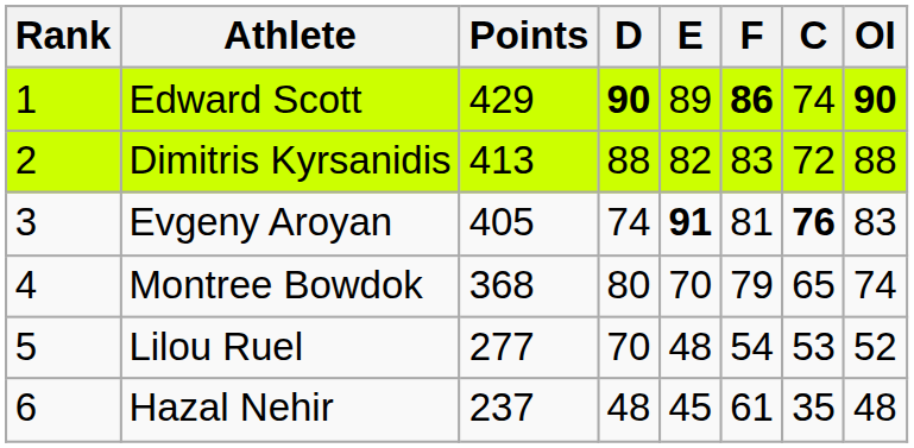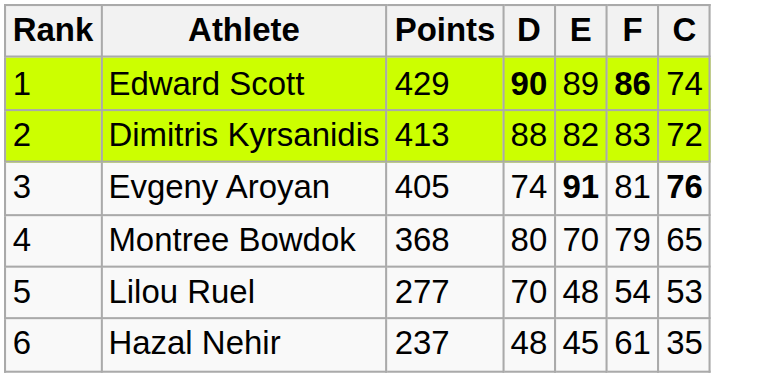 <table class="wikitable">
 <tr>
 <th>Rank</th>
 <th>Athlete</th>
 <th>Points</th>
 <th>D</th>
 <th>E</th>
 <th>F</th>
 <th>C</th>
-<th>OI</th>
 </tr>
 <tr>
 <td style="background:#CCFF00">1</td>
 <td style="background:#CCFF00"> Edward Scott</td>
 <td style="background:#CCFF00">429</td>
 <td style="background:#CCFF00"><strong>90</strong></td>
 <td style="background:#CCFF00">89</td>
 <td style="background:#CCFF00"><strong>86</strong></td>
 <td style="background:#CCFF00">74</td>
-<td style="background:#CCFF00"><strong>90</strong></td>
 </tr>
 <tr>
 <td style="background:#CCFF00">2</td>
 <td style="background:#CCFF00"> Dimitris Kyrsanidis</td>
 <td style="background:#CCFF00">413</td>
 <td style="background:#CCFF00">88</td>
 <td style="background:#CCFF00">82</td>
 <td style="background:#CCFF00">83</td>
 <td style="background:#CCFF00">72</td>
-<td style="background:#CCFF00">88</td>
 </tr>
 <tr>
 <td>3</td>
 <td> Evgeny Aroyan</td>
 <td>405</td>
 <td>74</td>
 <td><strong>91</strong></td>
 <td>81</td>
 <td><strong>76</strong></td>
-<td>83</td>
 </tr>
 <tr>
 <td>4</td>
 <td> Montree Bowdok</td>
 <td>368</td>
 <td>80</td>
 <td>70</td>
 <td>79</td>
 <td>65</td>
-<td>74</td>
 </tr>
 <tr>
 <td>5</td>
 <td> Lilou Ruel</td>
 <td>277</td>
 <td>70</td>
 <td>48</td>
 <td>54</td>
 <td>53</td>
-<td>52</td>
 </tr>
 <tr>
 <td>6</td>
 <td> Hazal Nehir</td>
 <td>237</td>
 <td>48</td>
 <td>45</td>
 <td>61</td>
 <td>35</td>
-<td>48</td>
 </tr>
 </table>
